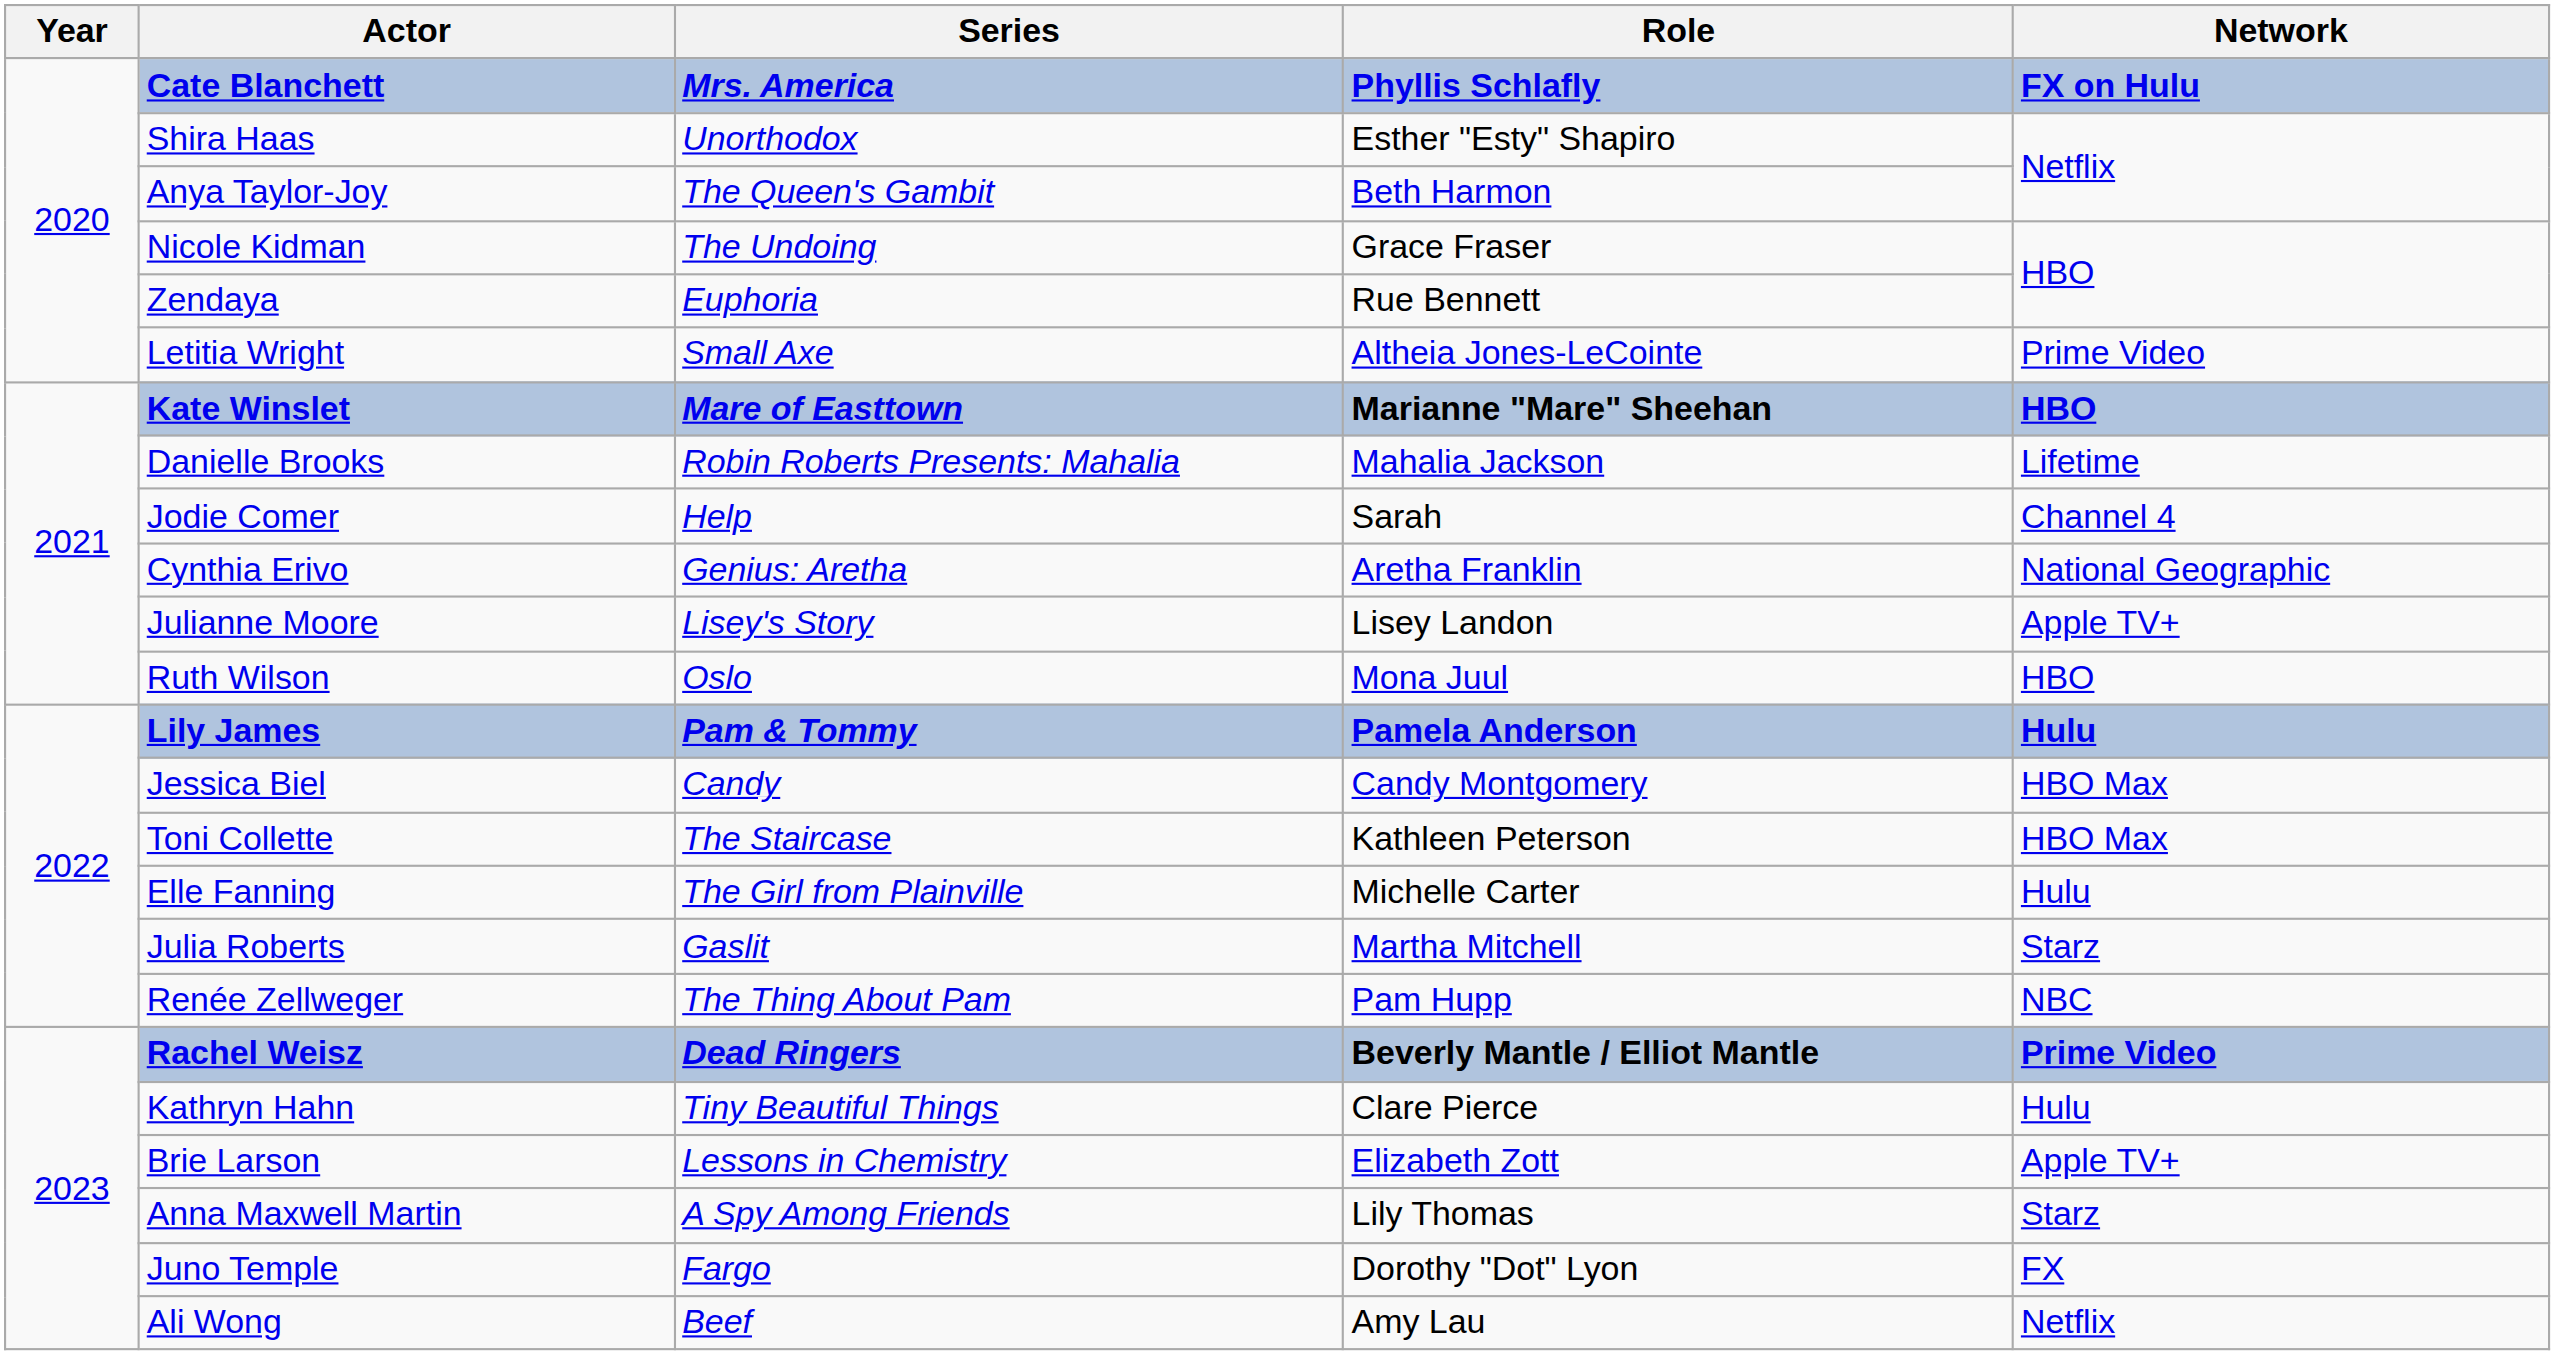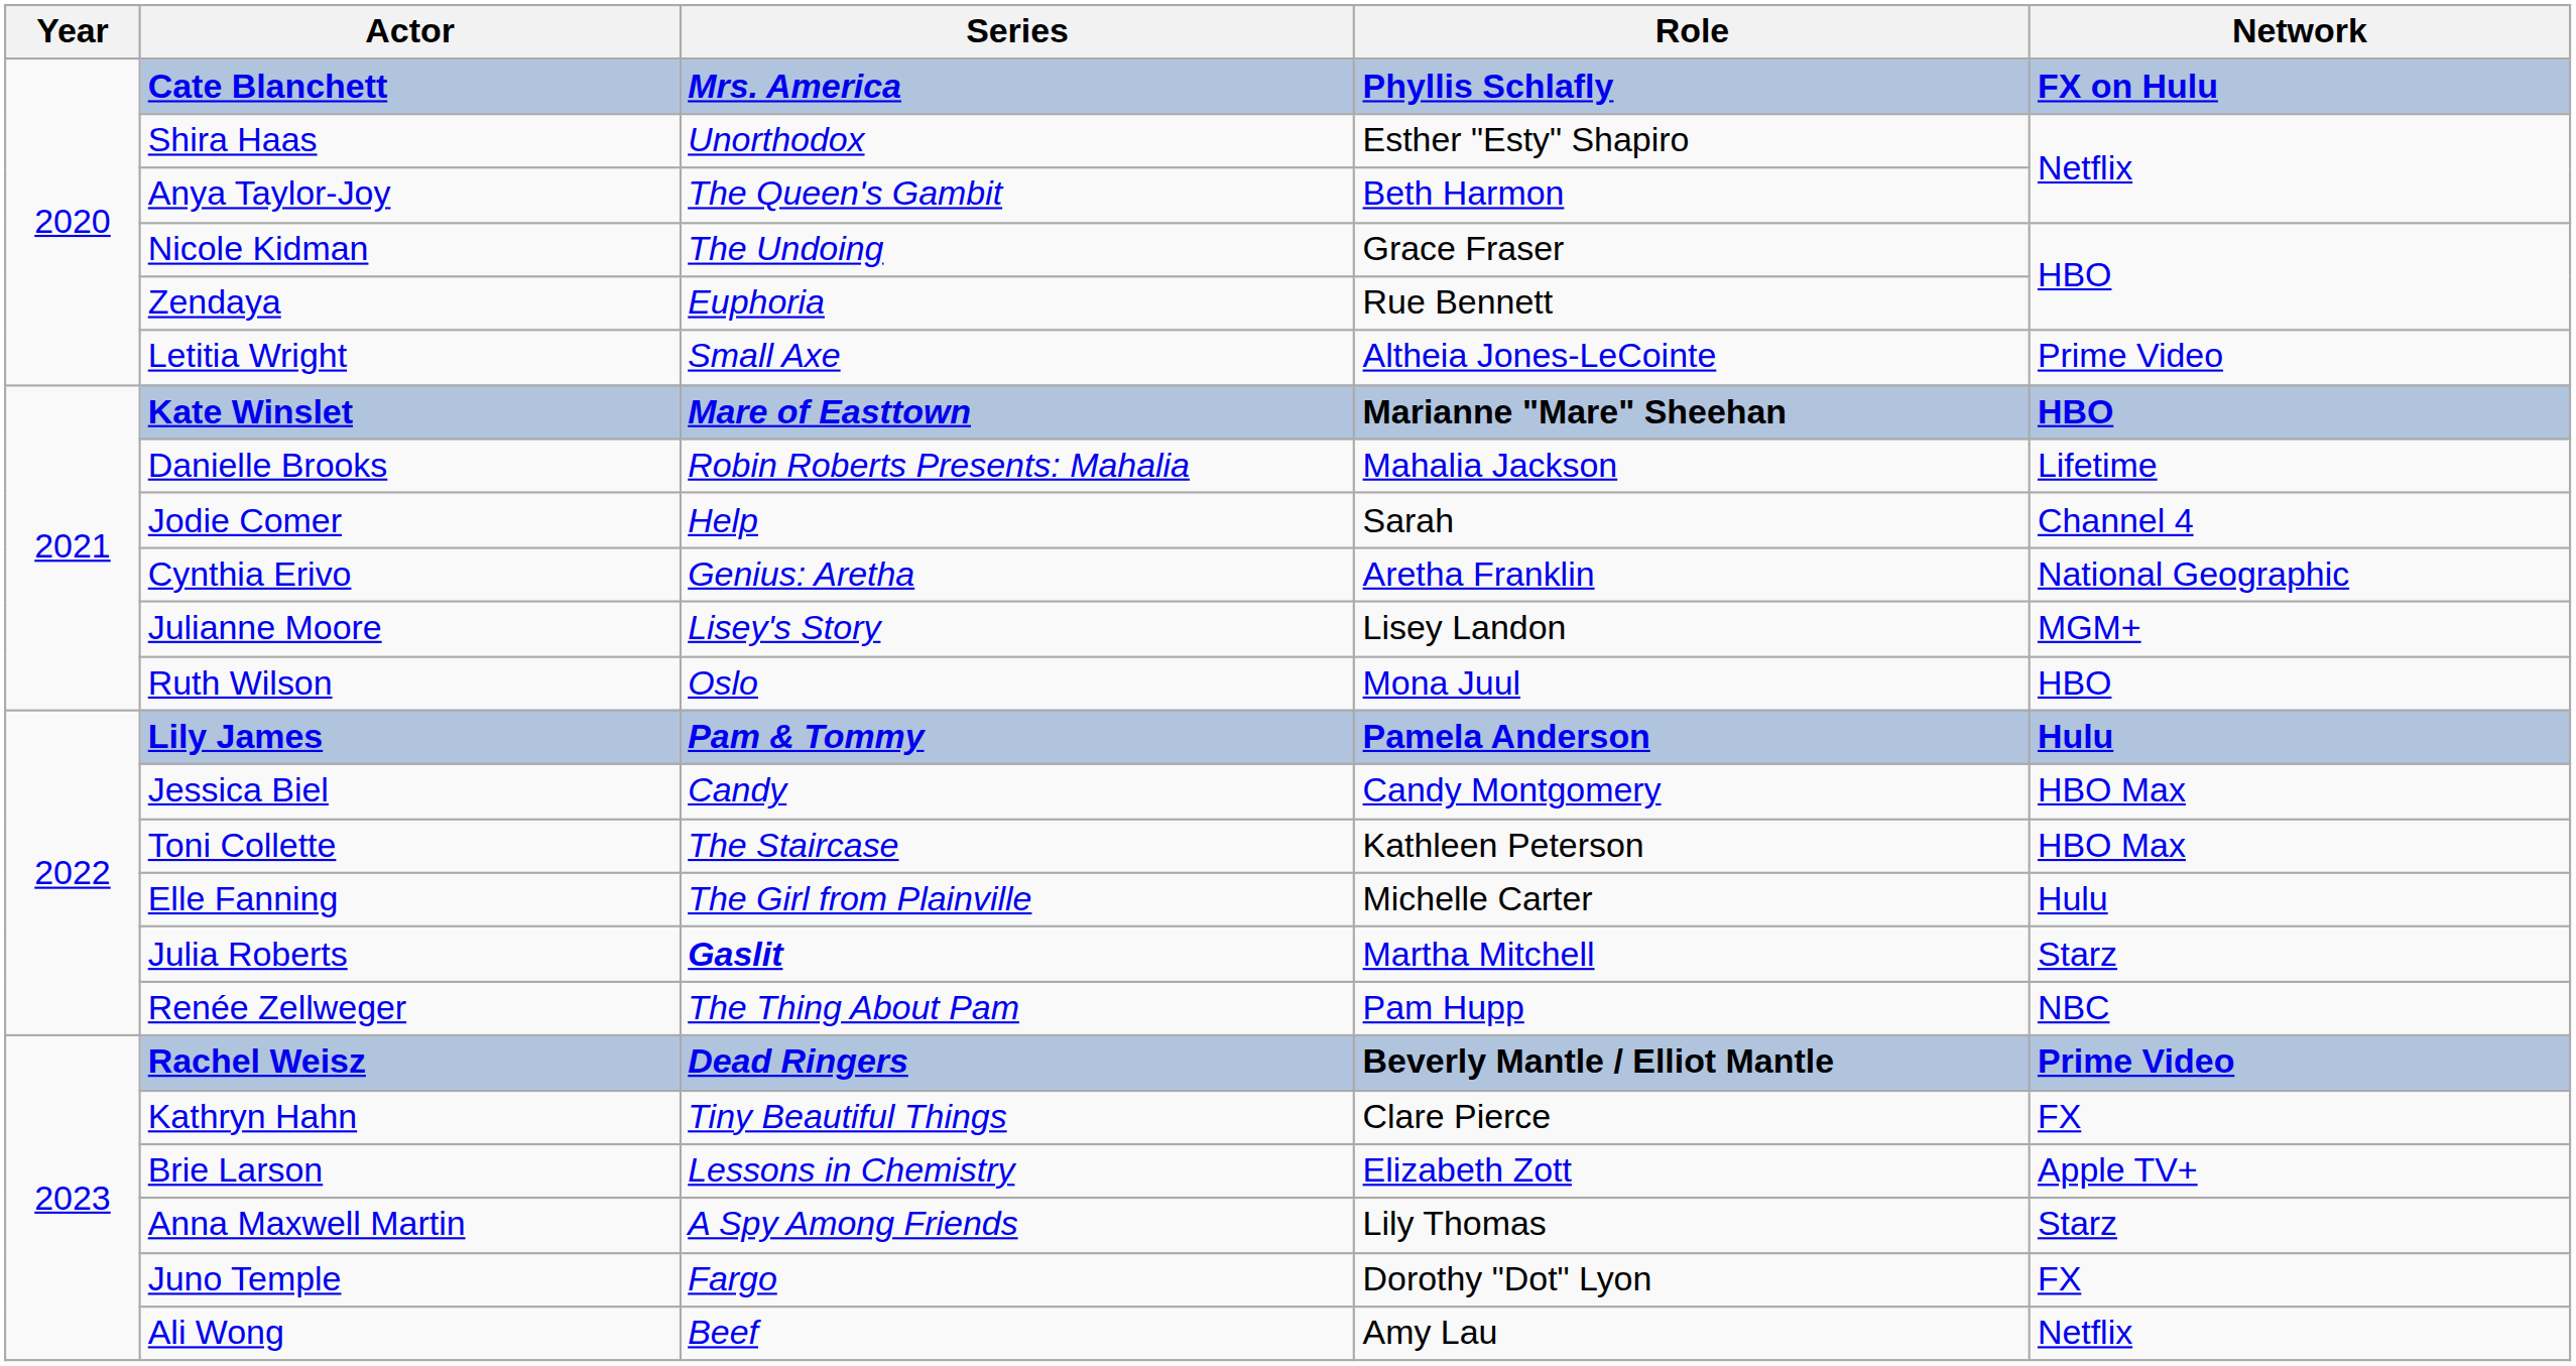 <table class="wikitable" width="95%" cellpadding="5">
 <tr>
 <th width="5%">Year</th>
 <th width="20%">Actor</th>
 <th width="25%">Series</th>
 <th width="25%">Role</th>
 <th width="20%">Network</th>
 </tr>
 <tr>
 <td rowspan="6" style="text-align:center;"><a href='#'>2020</a><br></td>
 <td style="background:#B0C4DE;"><strong><a href='#'>Cate Blanchett</a></strong></td>
 <td style="background:#B0C4DE;"><strong><em><a href='#'>Mrs. America</a></em></strong></td>
 <td style="background:#B0C4DE;"><strong><a href='#'>Phyllis Schlafly</a></strong></td>
 <td style="background:#B0C4DE;"><strong><a href='#'>FX on Hulu</a></strong></td>
 </tr>
 <tr>
 <td><a href='#'>Shira Haas</a></td>
 <td><em><a href='#'>Unorthodox</a></em></td>
 <td>Esther "Esty" Shapiro</td>
 <td rowspan="2"><a href='#'>Netflix</a></td>
 </tr>
 <tr>
 <td><a href='#'>Anya Taylor-Joy</a></td>
 <td><em><a href='#'>The Queen's Gambit</a></em></td>
 <td><a href='#'>Beth Harmon</a></td>
 </tr>
 <tr>
 <td><a href='#'>Nicole Kidman</a></td>
 <td><em><a href='#'>The Undoing</a></em></td>
 <td>Grace Fraser</td>
 <td rowspan="2"><a href='#'>HBO</a></td>
 </tr>
 <tr>
 <td><a href='#'>Zendaya</a></td>
 <td><em><a href='#'>Euphoria</a></em></td>
 <td>Rue Bennett</td>
 </tr>
 <tr>
 <td><a href='#'>Letitia Wright</a></td>
 <td><em><a href='#'>Small Axe</a></em></td>
 <td><a href='#'>Altheia Jones-LeCointe</a></td>
 <td><a href='#'>Prime Video</a></td>
 </tr>
 <tr>
 <td rowspan="6" style="text-align:center;"><a href='#'>2021</a><br></td>
 <td style="background:#B0C4DE;"><strong><a href='#'>Kate Winslet</a></strong></td>
 <td style="background:#B0C4DE;"><strong><em><a href='#'>Mare of Easttown</a></em></strong></td>
 <td style="background:#B0C4DE;"><strong>Marianne "Mare" Sheehan</strong></td>
 <td style="background:#B0C4DE;"><strong><a href='#'>HBO</a></strong></td>
 </tr>
 <tr>
 <td><a href='#'>Danielle Brooks</a></td>
 <td><em><a href='#'>Robin Roberts Presents: Mahalia</a></em></td>
 <td><a href='#'>Mahalia Jackson</a></td>
 <td><a href='#'>Lifetime</a></td>
 </tr>
 <tr>
 <td><a href='#'>Jodie Comer</a></td>
 <td><em><a href='#'>Help</a></em></td>
 <td>Sarah</td>
 <td><a href='#'>Channel 4</a></td>
 </tr>
 <tr>
 <td><a href='#'>Cynthia Erivo</a></td>
 <td><em><a href='#'>Genius: Aretha</a></em></td>
 <td><a href='#'>Aretha Franklin</a></td>
 <td><a href='#'>National Geographic</a></td>
 </tr>
 <tr>
 <td><a href='#'>Julianne Moore</a></td>
 <td><em><a href='#'>Lisey's Story</a></em></td>
 <td>Lisey Landon</td>
-<td><a href='#'>Apple TV+</a></td>
+<td><a href='#'>MGM+</a></td>
 </tr>
 <tr>
 <td><a href='#'>Ruth Wilson</a></td>
 <td><em><a href='#'>Oslo</a></em></td>
 <td><a href='#'>Mona Juul</a></td>
 <td><a href='#'>HBO</a></td>
 </tr>
 <tr>
 <td rowspan="6" style="text-align:center;"><a href='#'>2022</a><br></td>
 <td style="background:#B0C4DE;"><strong><a href='#'>Lily James</a></strong></td>
 <td style="background:#B0C4DE;"><strong><em><a href='#'>Pam & Tommy</a></em></strong></td>
 <td style="background:#B0C4DE;"><strong><a href='#'>Pamela Anderson</a></strong></td>
 <td style="background:#B0C4DE;"><strong><a href='#'>Hulu</a></strong></td>
 </tr>
 <tr>
 <td><a href='#'>Jessica Biel</a></td>
 <td><em><a href='#'>Candy</a></em></td>
 <td><a href='#'>Candy Montgomery</a></td>
 <td><a href='#'>HBO Max</a></td>
 </tr>
 <tr>
 <td><a href='#'>Toni Collette</a></td>
 <td><em><a href='#'>The Staircase</a></em></td>
 <td>Kathleen Peterson</td>
 <td><a href='#'>HBO Max</a></td>
 </tr>
 <tr>
 <td><a href='#'>Elle Fanning</a></td>
 <td><em><a href='#'>The Girl from Plainville</a></em></td>
 <td>Michelle Carter</td>
 <td><a href='#'>Hulu</a></td>
 </tr>
 <tr>
 <td><a href='#'>Julia Roberts</a></td>
-<td><em><a href='#'>Gaslit</a></em></td>
+<td><strong><em><a href='#'>Gaslit</a></em></strong></td>
 <td><a href='#'>Martha Mitchell</a></td>
 <td><a href='#'>Starz</a></td>
 </tr>
 <tr>
 <td><a href='#'>Renée Zellweger</a></td>
 <td><em><a href='#'>The Thing About Pam</a></em></td>
 <td><a href='#'>Pam Hupp</a></td>
 <td><a href='#'>NBC</a></td>
 </tr>
 <tr>
 <td rowspan="6" style="text-align:center;"><a href='#'>2023</a><br></td>
 <td style="background:#B0C4DE;"><strong><a href='#'>Rachel Weisz</a></strong></td>
 <td style="background:#B0C4DE;"><strong><em><a href='#'>Dead Ringers</a></em></strong></td>
 <td style="background:#B0C4DE;"><strong>Beverly Mantle / Elliot Mantle</strong></td>
 <td style="background:#B0C4DE;"><strong><a href='#'>Prime Video</a></strong></td>
 </tr>
 <tr>
 <td><a href='#'>Kathryn Hahn</a></td>
 <td><em><a href='#'>Tiny Beautiful Things</a></em></td>
 <td>Clare Pierce</td>
-<td><a href='#'>Hulu</a></td>
+<td><a href='#'>FX</a></td>
 </tr>
 <tr>
 <td><a href='#'>Brie Larson</a></td>
 <td><em><a href='#'>Lessons in Chemistry</a></em></td>
 <td><a href='#'>Elizabeth Zott</a></td>
 <td><a href='#'>Apple TV+</a></td>
 </tr>
 <tr>
 <td><a href='#'>Anna Maxwell Martin</a></td>
 <td><em><a href='#'>A Spy Among Friends</a></em></td>
 <td>Lily Thomas</td>
 <td><a href='#'>Starz</a></td>
 </tr>
 <tr>
 <td><a href='#'>Juno Temple</a></td>
 <td><em><a href='#'>Fargo</a></em></td>
 <td>Dorothy "Dot" Lyon</td>
 <td><a href='#'>FX</a></td>
 </tr>
 <tr>
 <td><a href='#'>Ali Wong</a></td>
 <td><em><a href='#'>Beef</a></em></td>
 <td>Amy Lau</td>
 <td><a href='#'>Netflix</a></td>
 </tr>
 </table>
